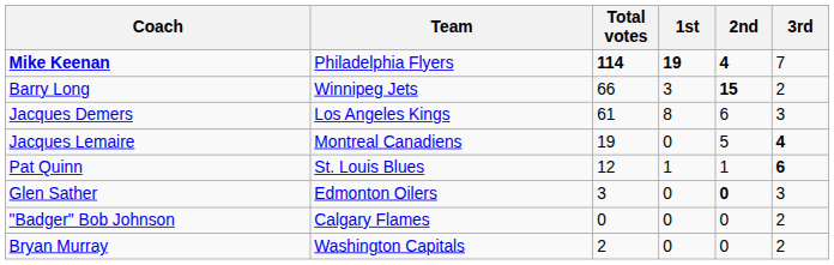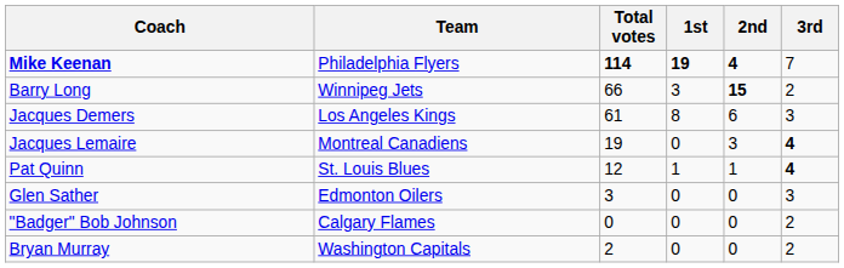 <table class="wikitable" style="width:50em">
 <tr>
 <th bgcolor="#DDDDFF" width="27%">Coach</th>
 <th bgcolor="#DDDDFF" width="25%">Team</th>
 <th bgcolor="#DDDDFF" width="5%">Total votes</th>
 <th bgcolor="#DDDDFF" width="5%">1st</th>
 <th bgcolor="#DDDDFF" width="5%">2nd</th>
 <th bgcolor="#DDDDFF" width="5%">3rd</th>
 </tr>
 <tr>
 <td><strong><a href='#'>Mike Keenan</a></strong></td>
 <td><a href='#'>Philadelphia Flyers</a></td>
 <td><strong>114</strong></td>
 <td><strong>19</strong></td>
 <td><strong>4</strong></td>
 <td>7</td>
 </tr>
 <tr>
 <td><a href='#'>Barry Long</a></td>
 <td><a href='#'>Winnipeg Jets</a></td>
 <td>66</td>
 <td>3</td>
 <td><strong>15</strong></td>
 <td>2</td>
 </tr>
 <tr>
 <td><a href='#'>Jacques Demers</a></td>
 <td><a href='#'>Los Angeles Kings</a></td>
 <td>61</td>
 <td>8</td>
 <td>6</td>
 <td>3</td>
 </tr>
 <tr>
 <td><a href='#'>Jacques Lemaire</a></td>
 <td><a href='#'>Montreal Canadiens</a></td>
 <td>19</td>
 <td>0</td>
-<td>5</td>
+<td>3</td>
 <td><strong>4</strong></td>
 </tr>
 <tr>
 <td><a href='#'>Pat Quinn</a></td>
 <td><a href='#'>St. Louis Blues</a></td>
 <td>12</td>
 <td>1</td>
 <td>1</td>
-<td><strong>6</strong></td>
+<td><strong>4</strong></td>
 </tr>
 <tr>
 <td><a href='#'>Glen Sather</a></td>
 <td><a href='#'>Edmonton Oilers</a></td>
 <td>3</td>
 <td>0</td>
-<td><strong>0</strong></td>
+<td>0</td>
 <td>3</td>
 </tr>
 <tr>
 <td><a href='#'>"Badger" Bob Johnson</a></td>
 <td><a href='#'>Calgary Flames</a></td>
 <td>0</td>
 <td>0</td>
 <td>0</td>
 <td>2</td>
 </tr>
 <tr>
 <td><a href='#'>Bryan Murray</a></td>
 <td><a href='#'>Washington Capitals</a></td>
 <td>2</td>
 <td>0</td>
 <td>0</td>
 <td>2</td>
 </tr>
 </table>
